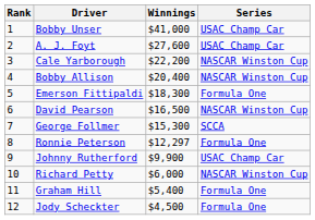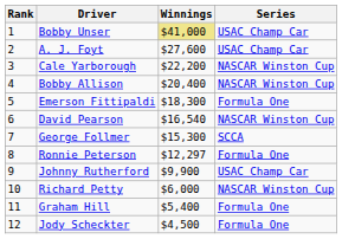 <table class="wikitable">
 <tr>
 <th><strong>Rank</strong></th>
 <th><strong>Driver</strong></th>
 <th><strong>Winnings</strong></th>
 <th><strong>Series</strong></th>
 </tr>
 <tr>
 <td>1</td>
 <td> <a href='#'>Bobby Unser</a></td>
-<td>$41,000</td>
+<td style="background: khaki;">$41,000</td>
 <td><a href='#'>USAC Champ Car</a></td>
 </tr>
 <tr>
 <td>2</td>
 <td> <a href='#'>A. J. Foyt</a></td>
 <td>$27,600</td>
 <td><a href='#'>USAC Champ Car</a></td>
 </tr>
 <tr>
 <td>3</td>
 <td> <a href='#'>Cale Yarborough</a></td>
 <td>$22,200</td>
 <td><a href='#'>NASCAR Winston Cup</a></td>
 </tr>
 <tr>
 <td>4</td>
 <td> <a href='#'>Bobby Allison</a></td>
 <td>$20,400</td>
 <td><a href='#'>NASCAR Winston Cup</a></td>
 </tr>
 <tr>
 <td>5</td>
 <td> <a href='#'>Emerson Fittipaldi</a></td>
 <td>$18,300</td>
 <td><a href='#'>Formula One</a></td>
 </tr>
 <tr>
 <td>6</td>
 <td> <a href='#'>David Pearson</a></td>
-<td>$16,500</td>
+<td>$16,540</td>
 <td><a href='#'>NASCAR Winston Cup</a></td>
 </tr>
 <tr>
 <td>7</td>
 <td> <a href='#'>George Follmer</a></td>
 <td>$15,300</td>
 <td><a href='#'>SCCA</a></td>
 </tr>
 <tr>
 <td>8</td>
 <td> <a href='#'>Ronnie Peterson</a></td>
 <td>$12,297</td>
 <td><a href='#'>Formula One</a></td>
 </tr>
 <tr>
 <td>9</td>
 <td> <a href='#'>Johnny Rutherford</a></td>
 <td>$9,900</td>
 <td><a href='#'>USAC Champ Car</a></td>
 </tr>
 <tr>
 <td>10</td>
 <td> <a href='#'>Richard Petty</a></td>
 <td>$6,000</td>
 <td><a href='#'>NASCAR Winston Cup</a></td>
 </tr>
 <tr>
 <td>11</td>
 <td> <a href='#'>Graham Hill</a></td>
 <td>$5,400</td>
 <td><a href='#'>Formula One</a></td>
 </tr>
 <tr>
 <td>12</td>
 <td> <a href='#'>Jody Scheckter</a></td>
 <td>$4,500</td>
 <td><a href='#'>Formula One</a></td>
 </tr>
 </table>
